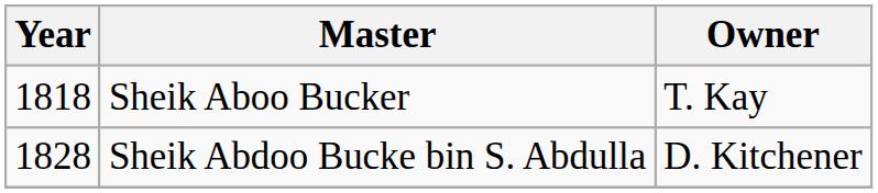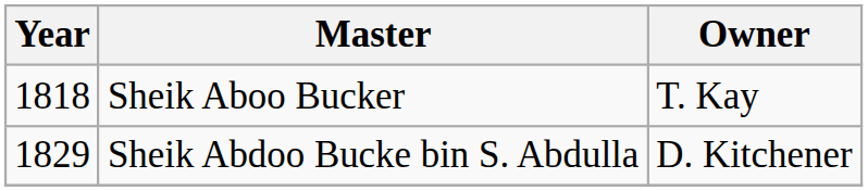 <table class="sortable wikitable">
 <tr>
 <th>Year</th>
 <th>Master</th>
 <th>Owner</th>
 </tr>
 <tr>
 <td>1818</td>
 <td>Sheik Aboo Bucker</td>
 <td>T. Kay</td>
 </tr>
 <tr>
-<td>1828</td>
+<td>1829</td>
 <td>Sheik Abdoo Bucke bin S. Abdulla</td>
 <td>D. Kitchener</td>
 </tr>
 <tr>
 </tr>
 </table>
